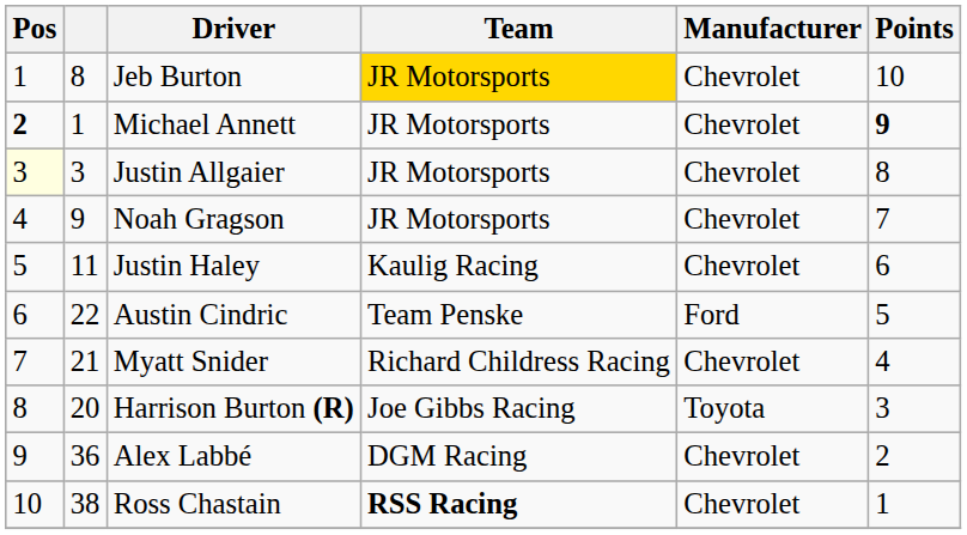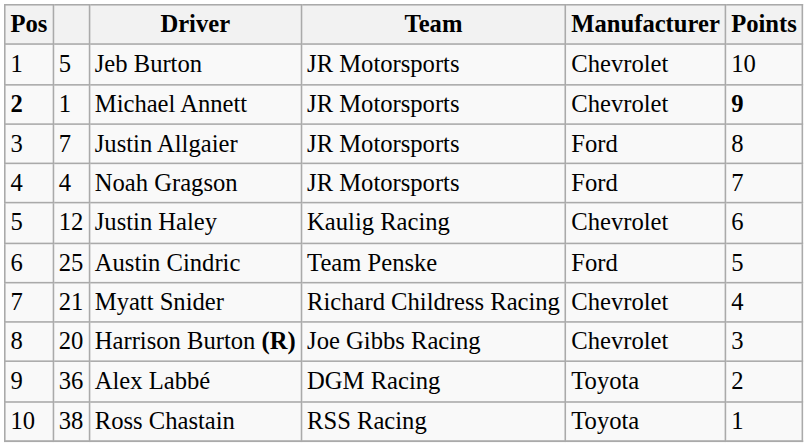 <table class="wikitable" style="font-size:98%">
 <tr>
 <th>Pos</th>
 <th></th>
 <th>Driver</th>
 <th>Team</th>
 <th>Manufacturer</th>
 <th>Points</th>
 </tr>
 <tr>
 <td>1</td>
-<td>8</td>
+<td>5</td>
 <td>Jeb Burton</td>
-<td style="background: gold;">JR Motorsports</td>
+<td>JR Motorsports</td>
 <td>Chevrolet</td>
 <td>10</td>
 </tr>
 <tr>
 <td><strong>2</strong></td>
 <td>1</td>
 <td>Michael Annett</td>
 <td>JR Motorsports</td>
 <td>Chevrolet</td>
 <td><strong>9</strong></td>
 </tr>
 <tr>
-<td style="background: lightyellow;">3</td>
 <td>3</td>
+<td>7</td>
 <td>Justin Allgaier</td>
 <td>JR Motorsports</td>
-<td>Chevrolet</td>
+<td>Ford</td>
 <td>8</td>
 </tr>
 <tr>
 <td>4</td>
-<td>9</td>
+<td>4</td>
 <td>Noah Gragson</td>
 <td>JR Motorsports</td>
-<td>Chevrolet</td>
+<td>Ford</td>
 <td>7</td>
 </tr>
 <tr>
 <td>5</td>
-<td>11</td>
+<td>12</td>
 <td>Justin Haley</td>
 <td>Kaulig Racing</td>
 <td>Chevrolet</td>
 <td>6</td>
 </tr>
 <tr>
 <td>6</td>
-<td>22</td>
+<td>25</td>
 <td>Austin Cindric</td>
 <td>Team Penske</td>
 <td>Ford</td>
 <td>5</td>
 </tr>
 <tr>
 <td>7</td>
 <td>21</td>
 <td>Myatt Snider</td>
 <td>Richard Childress Racing</td>
 <td>Chevrolet</td>
 <td>4</td>
 </tr>
 <tr>
 <td>8</td>
 <td>20</td>
 <td>Harrison Burton <strong>(R)</strong></td>
 <td>Joe Gibbs Racing</td>
-<td>Toyota</td>
+<td>Chevrolet</td>
 <td>3</td>
 </tr>
 <tr>
 <td>9</td>
 <td>36</td>
 <td>Alex Labbé</td>
 <td>DGM Racing</td>
-<td>Chevrolet</td>
+<td>Toyota</td>
 <td>2</td>
 </tr>
 <tr>
 <td>10</td>
 <td>38</td>
 <td>Ross Chastain</td>
-<td><strong>RSS Racing</strong></td>
-<td>Chevrolet</td>
+<td>RSS Racing</td>
+<td>Toyota</td>
 <td>1</td>
 </tr>
 <tr>
 </tr>
 </table>
